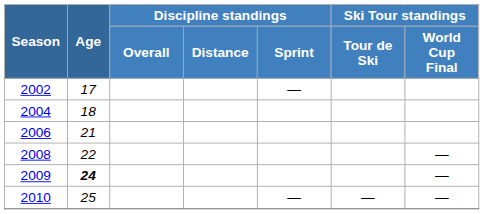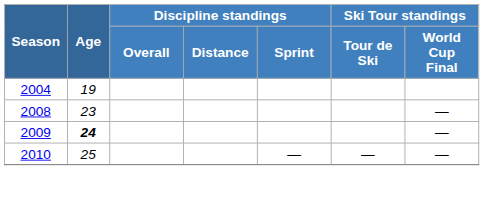 <table class="wikitable" style="font-size:95%; text-align:center; border:grey solid 1px; border-collapse:collapse; background:#ffffff;">
 <tr>
 <th style="background-color:#369; color:white; width:60px;" rowspan="2"> Season </th>
 <th style="background-color:#369; color:white; width:40px;" rowspan="2"> Age </th>
 <th style="background-color:#4180be; color:white;" colspan="3">Discipline standings</th>
 <th style="background-color:#4180be; color:white;" colspan="2">Ski Tour standings</th>
 </tr>
 <tr>
 <th style="background-color:#4180be; color:white; width:75px;">Overall</th>
 <th style="background-color:#4180be; color:white; width:75px;">Distance</th>
 <th style="background-color:#4180be; color:white; width:75px;">Sprint</th>
 <th style="background-color:#4180be; color:white; width:75px;">Tour de<br>Ski</th>
 <th style="background-color:#4180be; color:white; width:75px;">World Cup<br>Final</th>
 </tr>
 <tr>
-<td><a href='#'>2002</a></td>
-<td><em>17</em></td>
-<td></td>
-<td></td>
-<td>—</td>
-<td></td>
-<td></td>
-</tr>
-<tr>
 <td><a href='#'>2004</a></td>
-<td><em>18</em></td>
-<td></td>
-<td></td>
-<td></td>
-<td></td>
-<td></td>
-</tr>
-<tr>
-<td><a href='#'>2006</a></td>
-<td><em>21</em></td>
+<td><em>19</em></td>
 <td></td>
 <td></td>
 <td></td>
 <td></td>
 <td></td>
 </tr>
 <tr>
 <td><a href='#'>2008</a></td>
-<td><em>22</em></td>
+<td><em>23</em></td>
 <td></td>
 <td></td>
 <td></td>
 <td></td>
 <td>—</td>
 </tr>
 <tr>
 <td><a href='#'>2009</a></td>
 <td><strong><em>24</em></strong></td>
 <td></td>
 <td></td>
 <td></td>
 <td></td>
 <td>—</td>
 </tr>
 <tr>
 <td><a href='#'>2010</a></td>
 <td><em>25</em></td>
 <td></td>
 <td></td>
 <td>—</td>
 <td>—</td>
 <td>—</td>
 </tr>
 <tr>
 </tr>
 </table>
